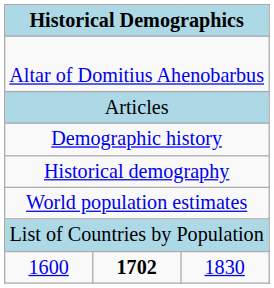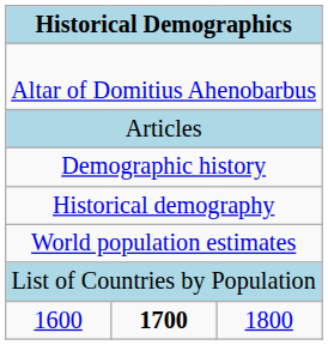 <table class="wikitable floatright">
 <tr>
 <th colspan="3" style="background:lightblue;width:200px;font-size:100%">Historical Demographics</th>
 </tr>
 <tr>
 <td colspan="3" style="text-align:center;font-size:100%"><br><a href='#'>Altar of Domitius Ahenobarbus</a></td>
 </tr>
 <tr>
 <td colspan="3" style="background:lightblue;text-align:center;font-size:100%">Articles</td>
 </tr>
 <tr>
 <td colspan="3" style="text-align:center;font-size:100%"><a href='#'>Demographic history</a></td>
 </tr>
 <tr>
 <td colspan="3" style="text-align:center;font-size:100%"><a href='#'>Historical demography</a></td>
 </tr>
 <tr>
 <td colspan="3" style="text-align:center;font-size:100%"><a href='#'>World population estimates</a></td>
 </tr>
 <tr>
 <td colspan="3" style="background:lightblue;text-align:center;font-size:100%">List of Countries by Population</td>
 </tr>
 <tr>
 <td colspan="1" style="text-align:center;font-size:100%"><a href='#'>1600</a></td>
-<td style="text-align:center;font-size:100%"><strong>1702</strong></td>
-<td style="text-align:center;font-size:100%"><a href='#'>1830</a></td>
+<td style="text-align:center;font-size:100%"><strong>1700</strong></td>
+<td style="text-align:center;font-size:100%"><a href='#'>1800</a></td>
 </tr>
 </table>
